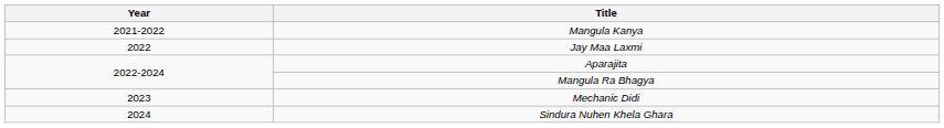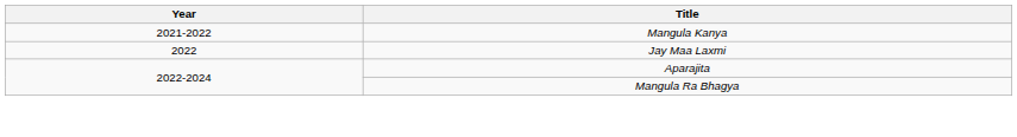 <table class="wikitable sortable" style="border-collapse:collapse; font-size: 90%; text-align:center" width="100%">
 <tr>
 <th>Year</th>
 <th>Title</th>
 </tr>
 <tr>
 <td>2021-2022</td>
 <td><em>Mangula Kanya</em></td>
 </tr>
 <tr>
 <td>2022</td>
 <td><em>Jay Maa Laxmi</em></td>
 </tr>
 <tr>
 <td rowspan="2">2022-2024</td>
 <td><em>Aparajita</em></td>
 </tr>
 <tr>
 <td><em>Mangula Ra Bhagya</em></td>
 </tr>
-<tr>
-<td>2023</td>
-<td><em>Mechanic Didi</em></td>
-</tr>
-<tr>
-<td>2024</td>
-<td><em>Sindura Nuhen Khela Ghara</em></td>
-</tr>
 </table>
